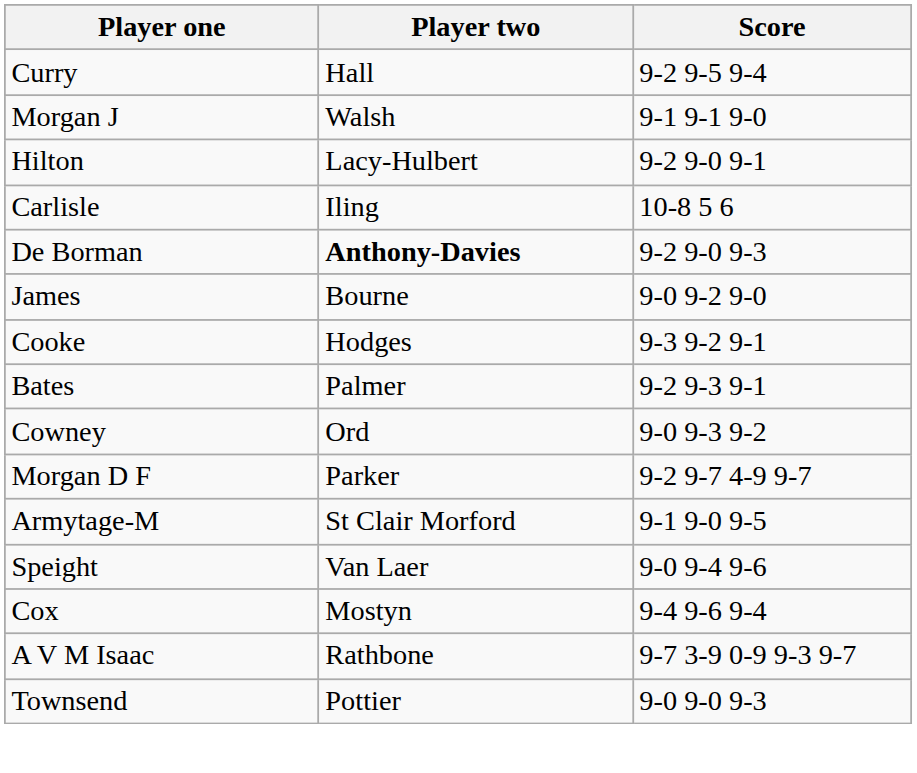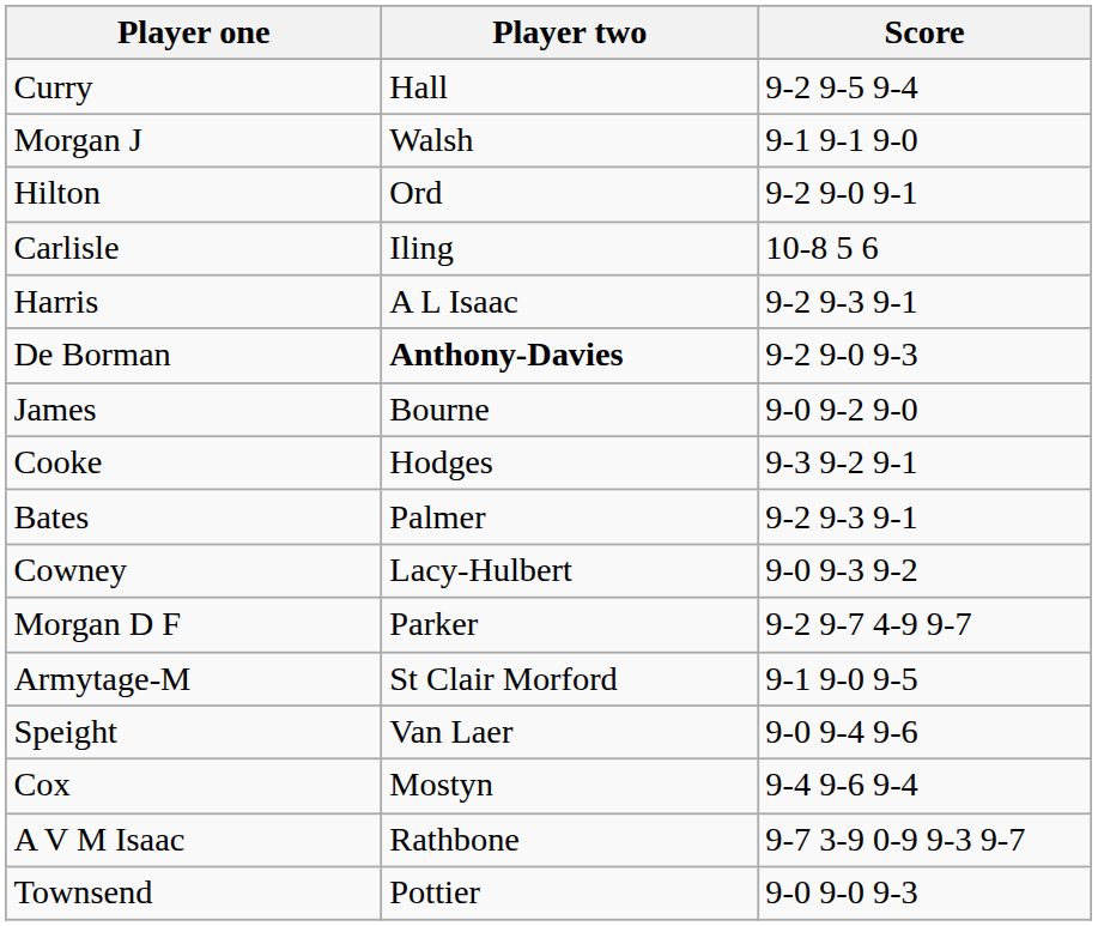 <table class="wikitable">
 <tr>
 <th width=170>Player one</th>
 <th width=170>Player two</th>
 <th width=150>Score</th>
 </tr>
 <tr>
 <td> Curry</td>
 <td> Hall</td>
 <td>9-2 9-5 9-4</td>
 </tr>
 <tr>
 <td> Morgan J</td>
 <td> Walsh</td>
 <td>9-1 9-1 9-0</td>
 </tr>
 <tr>
 <td> Hilton</td>
-<td> Lacy-Hulbert</td>
+<td> Ord</td>
 <td>9-2 9-0 9-1</td>
 </tr>
 <tr>
 <td> Carlisle</td>
 <td> Iling</td>
 <td>10-8 5 6</td>
+</tr>
+<tr>
+<td> Harris</td>
+<td> A L Isaac</td>
+<td>9-2 9-3 9-1</td>
 </tr>
 <tr>
 <td> De Borman</td>
 <td><strong> Anthony-Davies</strong></td>
 <td>9-2 9-0 9-3</td>
 </tr>
 <tr>
 <td> James</td>
 <td> Bourne</td>
 <td>9-0 9-2 9-0</td>
 </tr>
 <tr>
 <td> Cooke</td>
 <td> Hodges</td>
 <td>9-3 9-2 9-1</td>
 </tr>
 <tr>
 <td> Bates</td>
 <td> Palmer</td>
 <td>9-2 9-3 9-1</td>
 </tr>
 <tr>
 <td> Cowney</td>
-<td> Ord</td>
+<td> Lacy-Hulbert</td>
 <td>9-0 9-3 9-2</td>
 </tr>
 <tr>
 <td> Morgan D F</td>
 <td> Parker</td>
 <td>9-2 9-7 4-9 9-7</td>
 </tr>
 <tr>
 <td> Armytage-M</td>
 <td> St Clair Morford</td>
 <td>9-1 9-0 9-5</td>
 </tr>
 <tr>
 <td> Speight</td>
 <td> Van Laer</td>
 <td>9-0 9-4 9-6</td>
 </tr>
 <tr>
 <td> Cox</td>
 <td> Mostyn</td>
 <td>9-4 9-6 9-4</td>
 </tr>
 <tr>
 <td> A V M Isaac</td>
 <td> Rathbone</td>
 <td>9-7 3-9 0-9 9-3 9-7</td>
 </tr>
 <tr>
 <td> Townsend</td>
 <td> Pottier</td>
 <td>9-0 9-0 9-3</td>
 </tr>
 </table>
